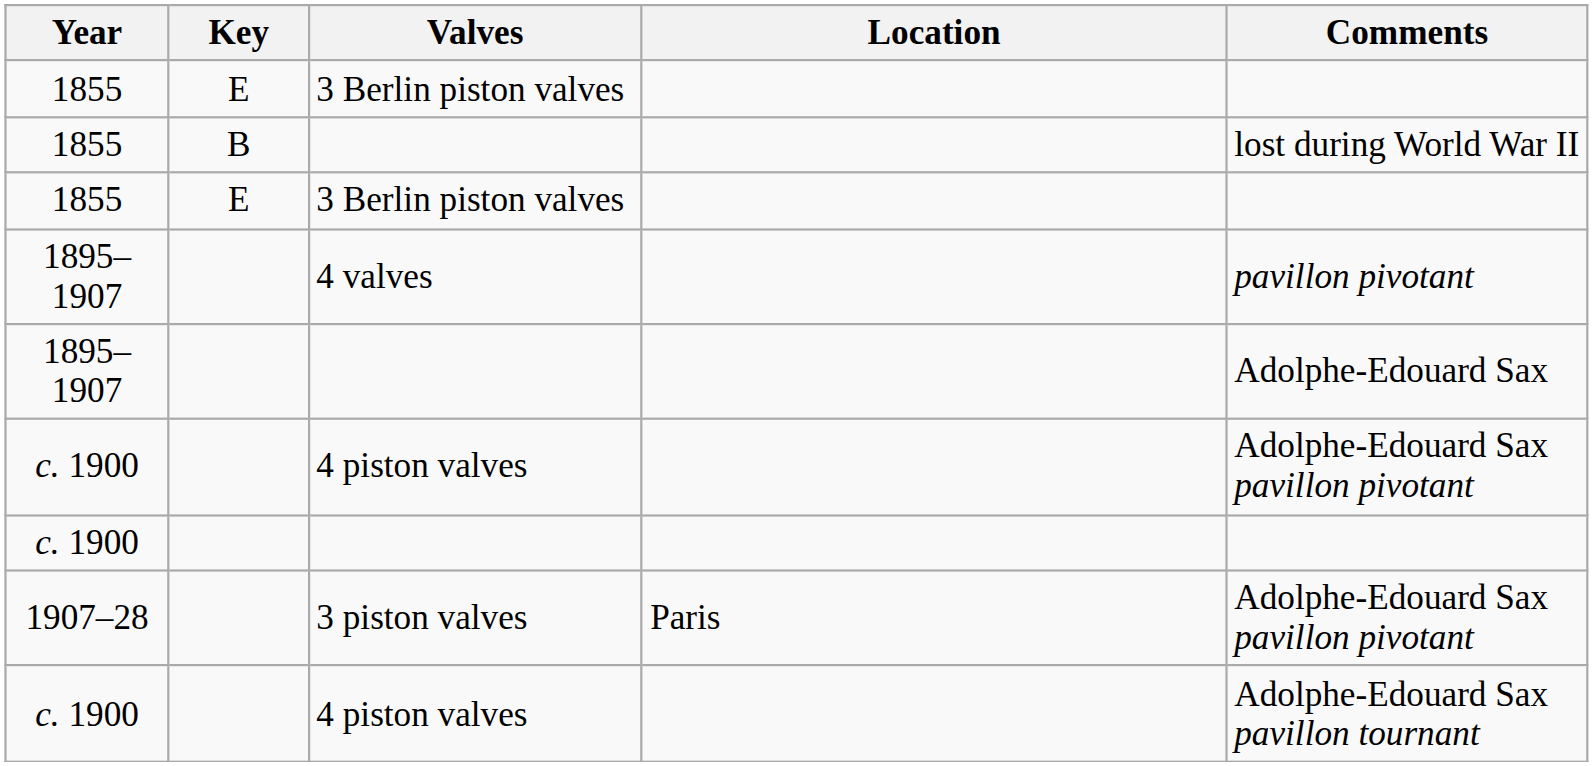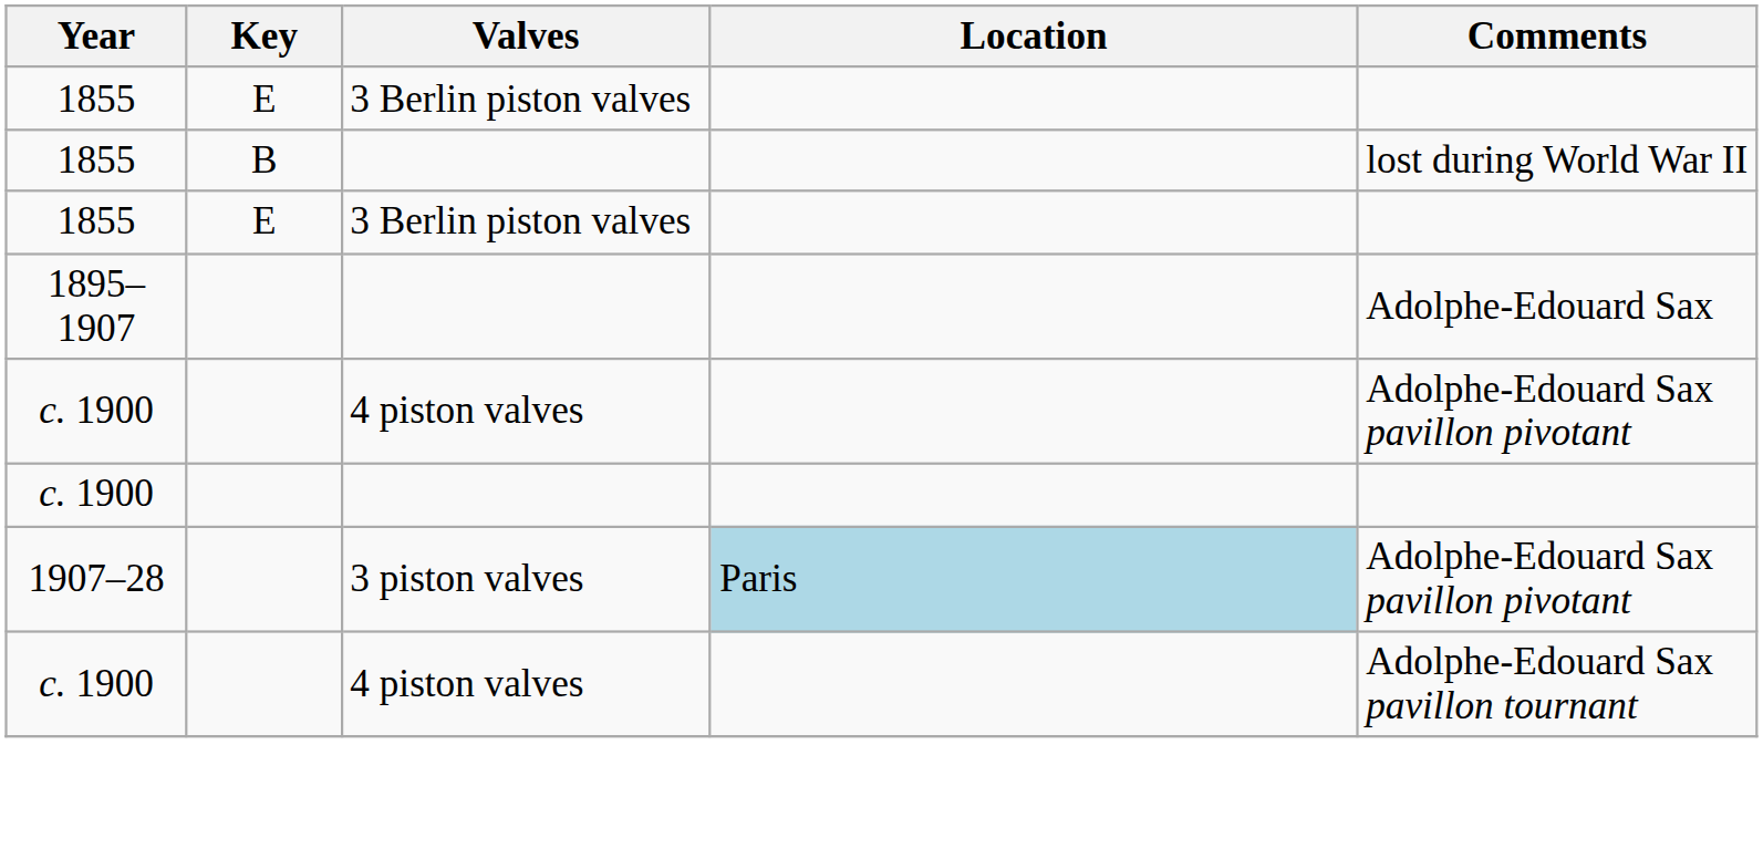 <table class="wikitable" width="57%" style="margin: 1em auto 1em auto">
 <tr>
 <th style="width:5%">Year</th>
 <th style="width:5%">Key</th>
 <th style="width:12%">Valves</th>
 <th style="width:21%">Location</th>
 <th style="width:13%">Comments</th>
 </tr>
 <tr>
 <td align="center">1855</td>
 <td align="center">E</td>
 <td align="left">3 Berlin piston valves</td>
 <td align="left"></td>
 <td></td>
 </tr>
 <tr>
 <td align="center">1855</td>
 <td align="center">B</td>
 <td align="left"></td>
 <td align="left"></td>
 <td>lost during World War II</td>
 </tr>
 <tr>
 <td align="center">1855</td>
 <td align="center">E</td>
 <td align="left">3 Berlin piston valves</td>
 <td align="left"> </td>
 <td></td>
 </tr>
 <tr>
 <td align="center">1895–1907</td>
 <td align="center"></td>
-<td align="left">4 valves</td>
-<td align="left"></td>
-<td><em>pavillon pivotant</em></td>
-</tr>
-<tr>
-<td align="center">1895–1907</td>
-<td align="center"></td>
 <td align="left"></td>
 <td align="left"></td>
 <td>Adolphe-Edouard Sax</td>
 </tr>
 <tr>
 <td align="center"><em>c.</em> 1900</td>
 <td align="center"></td>
 <td align="left">4 piston valves</td>
 <td align="left"></td>
 <td>Adolphe-Edouard Sax<br><em>pavillon pivotant</em></td>
 </tr>
 <tr>
 <td align="center"><em>c.</em> 1900</td>
 <td align="center"></td>
 <td align="left"></td>
 <td align="left"></td>
 <td></td>
 </tr>
 <tr>
 <td align="center">1907–28</td>
 <td align="center"></td>
 <td align="left">3 piston valves</td>
-<td align="left">Paris</td>
+<td align="left" style="background: lightblue;">Paris</td>
 <td>Adolphe-Edouard Sax<br><em>pavillon pivotant</em></td>
 </tr>
 <tr>
 <td align="center"><em>c.</em> 1900</td>
 <td align="center"></td>
 <td align="left">4 piston valves</td>
 <td align="left"></td>
 <td>Adolphe-Edouard Sax<br><em>pavillon tournant</em></td>
 </tr>
 <tr>
 </tr>
 </table>
